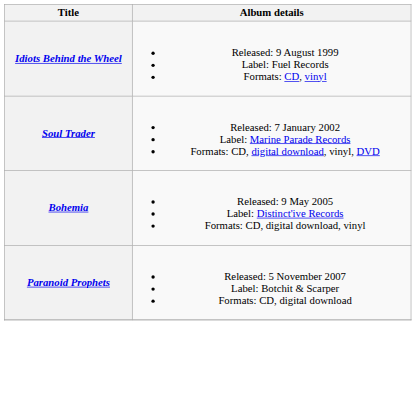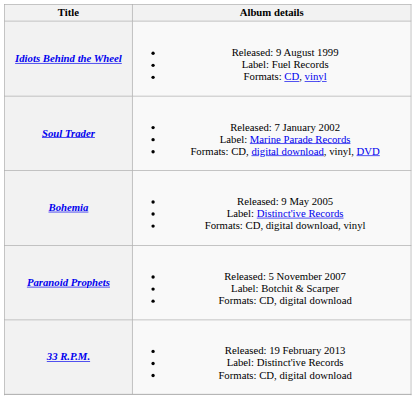 <table class="wikitable plainrowheaders" style="text-align:center;">
 <tr>
 <th scope="col" rowspan="1" style="width:11.5em;">Title</th>
 <th scope="col" rowspan="1" style="width:25.5em;">Album details</th>
 </tr>
 <tr>
 <th scope="row"><em><a href='#'>Idiots Behind the Wheel</a></em></th>
 <td><br><ul><li>Released: 9 August 1999</li><li>Label: Fuel Records</li><li>Formats: <a href='#'>CD</a>, <a href='#'>vinyl</a></li></ul></td>
 </tr>
 <tr>
 <th scope="row"><em><a href='#'>Soul Trader</a></em></th>
 <td><br><ul><li>Released: 7 January 2002</li><li>Label: <a href='#'>Marine Parade Records</a></li><li>Formats: CD, <a href='#'>digital download</a>, vinyl, <a href='#'>DVD</a></li></ul></td>
 </tr>
 <tr>
 <th scope="row"><em><a href='#'>Bohemia</a></em></th>
 <td><br><ul><li>Released: 9 May 2005</li><li>Label: <a href='#'>Distinct'ive Records</a></li><li>Formats: CD, digital download, vinyl</li></ul></td>
 </tr>
 <tr>
 <th scope="row"><em><a href='#'>Paranoid Prophets</a></em></th>
 <td><br><ul><li>Released: 5 November 2007</li><li>Label: Botchit & Scarper</li><li>Formats: CD, digital download</li></ul></td>
 </tr>
 <tr>
+<th scope="row"><em><a href='#'>33 R.P.M.</a></em></th>
+<td><br><ul><li>Released: 19 February 2013</li><li>Label: Distinct'ive Records</li><li>Formats: CD, digital download</li></ul></td>
+</tr>
+<tr>
 </tr>
 <tr>
 </tr>
 </table>
